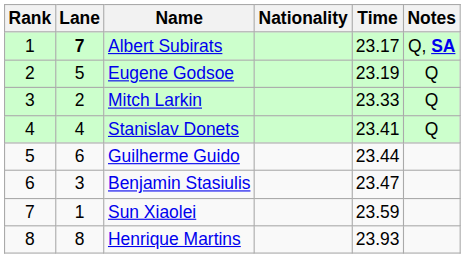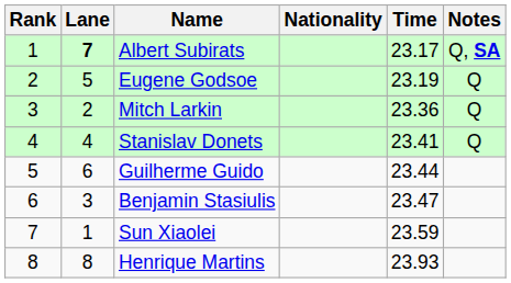 <table class="wikitable sortable" style="text-align:center">
 <tr>
 <th>Rank</th>
 <th>Lane</th>
 <th>Name</th>
 <th>Nationality</th>
 <th>Time</th>
 <th>Notes</th>
 </tr>
 <tr bgcolor=ccffcc>
 <td>1</td>
 <td><strong>7</strong></td>
 <td align=left><a href='#'>Albert Subirats</a></td>
 <td align=left></td>
 <td>23.17</td>
 <td>Q, <strong><a href='#'>SA</a></strong></td>
 </tr>
 <tr bgcolor=ccffcc>
 <td>2</td>
 <td>5</td>
 <td align=left><a href='#'>Eugene Godsoe</a></td>
 <td align=left></td>
 <td>23.19</td>
 <td>Q</td>
 </tr>
 <tr bgcolor=ccffcc>
 <td>3</td>
 <td>2</td>
 <td align=left><a href='#'>Mitch Larkin</a></td>
 <td align=left></td>
-<td>23.33</td>
+<td>23.36</td>
 <td>Q</td>
 </tr>
 <tr bgcolor=ccffcc>
 <td>4</td>
 <td>4</td>
 <td align=left><a href='#'>Stanislav Donets</a></td>
 <td align=left></td>
 <td>23.41</td>
 <td>Q</td>
 </tr>
 <tr>
 <td>5</td>
 <td>6</td>
 <td align=left><a href='#'>Guilherme Guido</a></td>
 <td align=left></td>
 <td>23.44</td>
 <td></td>
 </tr>
 <tr>
 <td>6</td>
 <td>3</td>
 <td align=left><a href='#'>Benjamin Stasiulis</a></td>
 <td align=left></td>
 <td>23.47</td>
 <td></td>
 </tr>
 <tr>
 <td>7</td>
 <td>1</td>
 <td align=left><a href='#'>Sun Xiaolei</a></td>
 <td align=left></td>
 <td>23.59</td>
 <td></td>
 </tr>
 <tr>
 <td>8</td>
 <td>8</td>
 <td align=left><a href='#'>Henrique Martins</a></td>
 <td align=left></td>
 <td>23.93</td>
 <td></td>
 </tr>
 </table>
